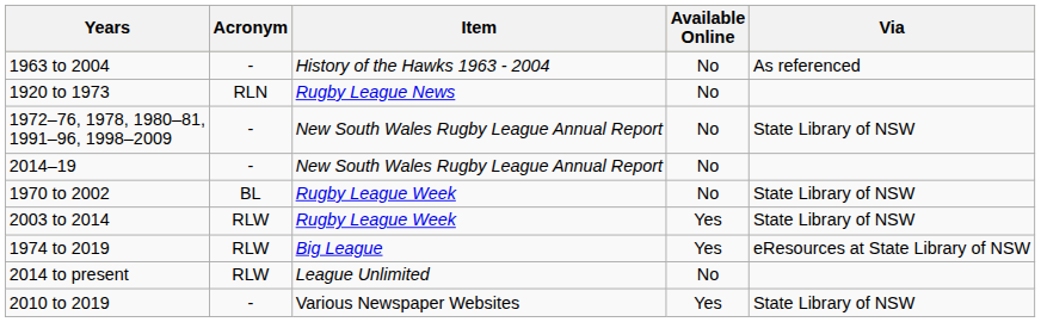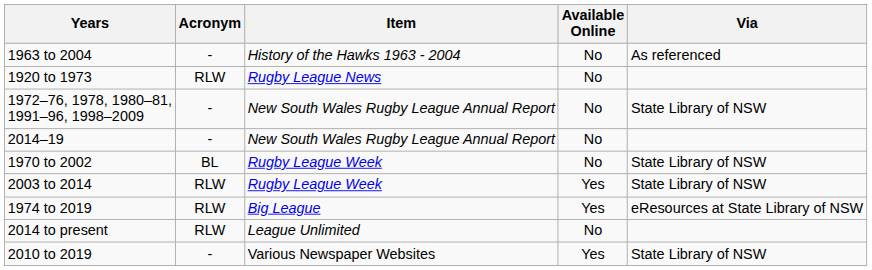 <table class="wikitable">
 <tr bgcolor=#bdb76b>
 <th>Years</th>
 <th>Acronym</th>
 <th>Item</th>
 <th>Available<br>Online</th>
 <th>Via</th>
 </tr>
 <tr>
 <td>1963 to 2004</td>
 <td align=center>-</td>
 <td><em>History of the Hawks 1963 - 2004</em></td>
 <td align=center>No</td>
 <td>As referenced</td>
 </tr>
 <tr>
 <td>1920 to 1973</td>
-<td align=center>RLN</td>
+<td align=center>RLW</td>
 <td><em><a href='#'>Rugby League News</a></em></td>
 <td align=center>No</td>
 <td></td>
 </tr>
 <tr>
 <td>1972–76, 1978, 1980–81,<br>1991–96, 1998–2009</td>
 <td align=center>-</td>
 <td><em>New South Wales Rugby League Annual Report</em></td>
 <td align=center>No</td>
 <td>State Library of NSW</td>
 </tr>
 <tr>
 <td>2014–19</td>
 <td align=center>-</td>
 <td><em>New South Wales Rugby League Annual Report</em></td>
 <td align=center>No</td>
 <td></td>
 </tr>
 <tr>
 <td>1970 to 2002</td>
 <td align=center>BL</td>
 <td><em><a href='#'>Rugby League Week</a></em></td>
 <td align=center>No</td>
 <td>State Library of NSW</td>
 </tr>
 <tr>
 <td>2003 to 2014</td>
 <td align=center>RLW</td>
 <td><em><a href='#'>Rugby League Week</a></em></td>
 <td align=center>Yes</td>
 <td>State Library of NSW</td>
 </tr>
 <tr>
 <td>1974 to 2019</td>
 <td align=center>RLW</td>
 <td><em><a href='#'>Big League</a></em></td>
 <td align=center>Yes</td>
 <td>eResources at State Library of NSW</td>
 </tr>
 <tr>
 <td>2014 to present</td>
 <td align=center>RLW</td>
 <td><em>League Unlimited</em></td>
 <td align=center>No</td>
 <td></td>
 </tr>
 <tr>
 <td>2010 to 2019</td>
 <td align=center>-</td>
 <td>Various Newspaper Websites</td>
 <td align=center>Yes</td>
 <td>State Library of NSW</td>
 </tr>
 </table>
